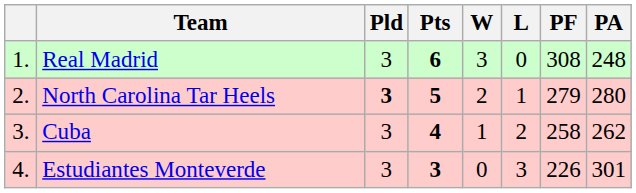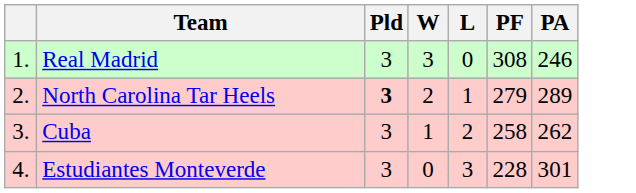 <table class=wikitable style="text-align:center">
 <tr>
 <th width=15></th>
 <th width=220>Team</th>
 <th width=20>Pld</th>
-<th width=30>Pts</th>
 <th width=20>W</th>
 <th width=20>L</th>
 <th width=20>PF</th>
 <th width=20>PA</th>
 </tr>
 <tr style="background: #ccffcc;">
 <td>1.</td>
 <td align=left> <a href='#'>Real Madrid</a></td>
 <td>3</td>
-<td><strong>6</strong></td>
 <td>3</td>
 <td>0</td>
 <td>308</td>
-<td>248</td>
+<td>246</td>
 </tr>
 <tr style="background:#ffcccc;">
 <td>2.</td>
 <td align=left> <a href='#'>North Carolina Tar Heels</a></td>
 <td><strong>3</strong></td>
-<td><strong>5</strong></td>
 <td>2</td>
 <td>1</td>
 <td>279</td>
-<td>280</td>
+<td>289</td>
 </tr>
 <tr style="background:#ffcccc;">
 <td>3.</td>
 <td align=left> <a href='#'>Cuba</a></td>
 <td>3</td>
-<td><strong>4</strong></td>
 <td>1</td>
 <td>2</td>
 <td>258</td>
 <td>262</td>
 </tr>
 <tr style="background:#ffcccc;">
 <td>4.</td>
 <td align=left> <a href='#'>Estudiantes Monteverde</a></td>
 <td>3</td>
-<td><strong>3</strong></td>
 <td>0</td>
 <td>3</td>
-<td>226</td>
+<td>228</td>
 <td>301</td>
 </tr>
 </table>
